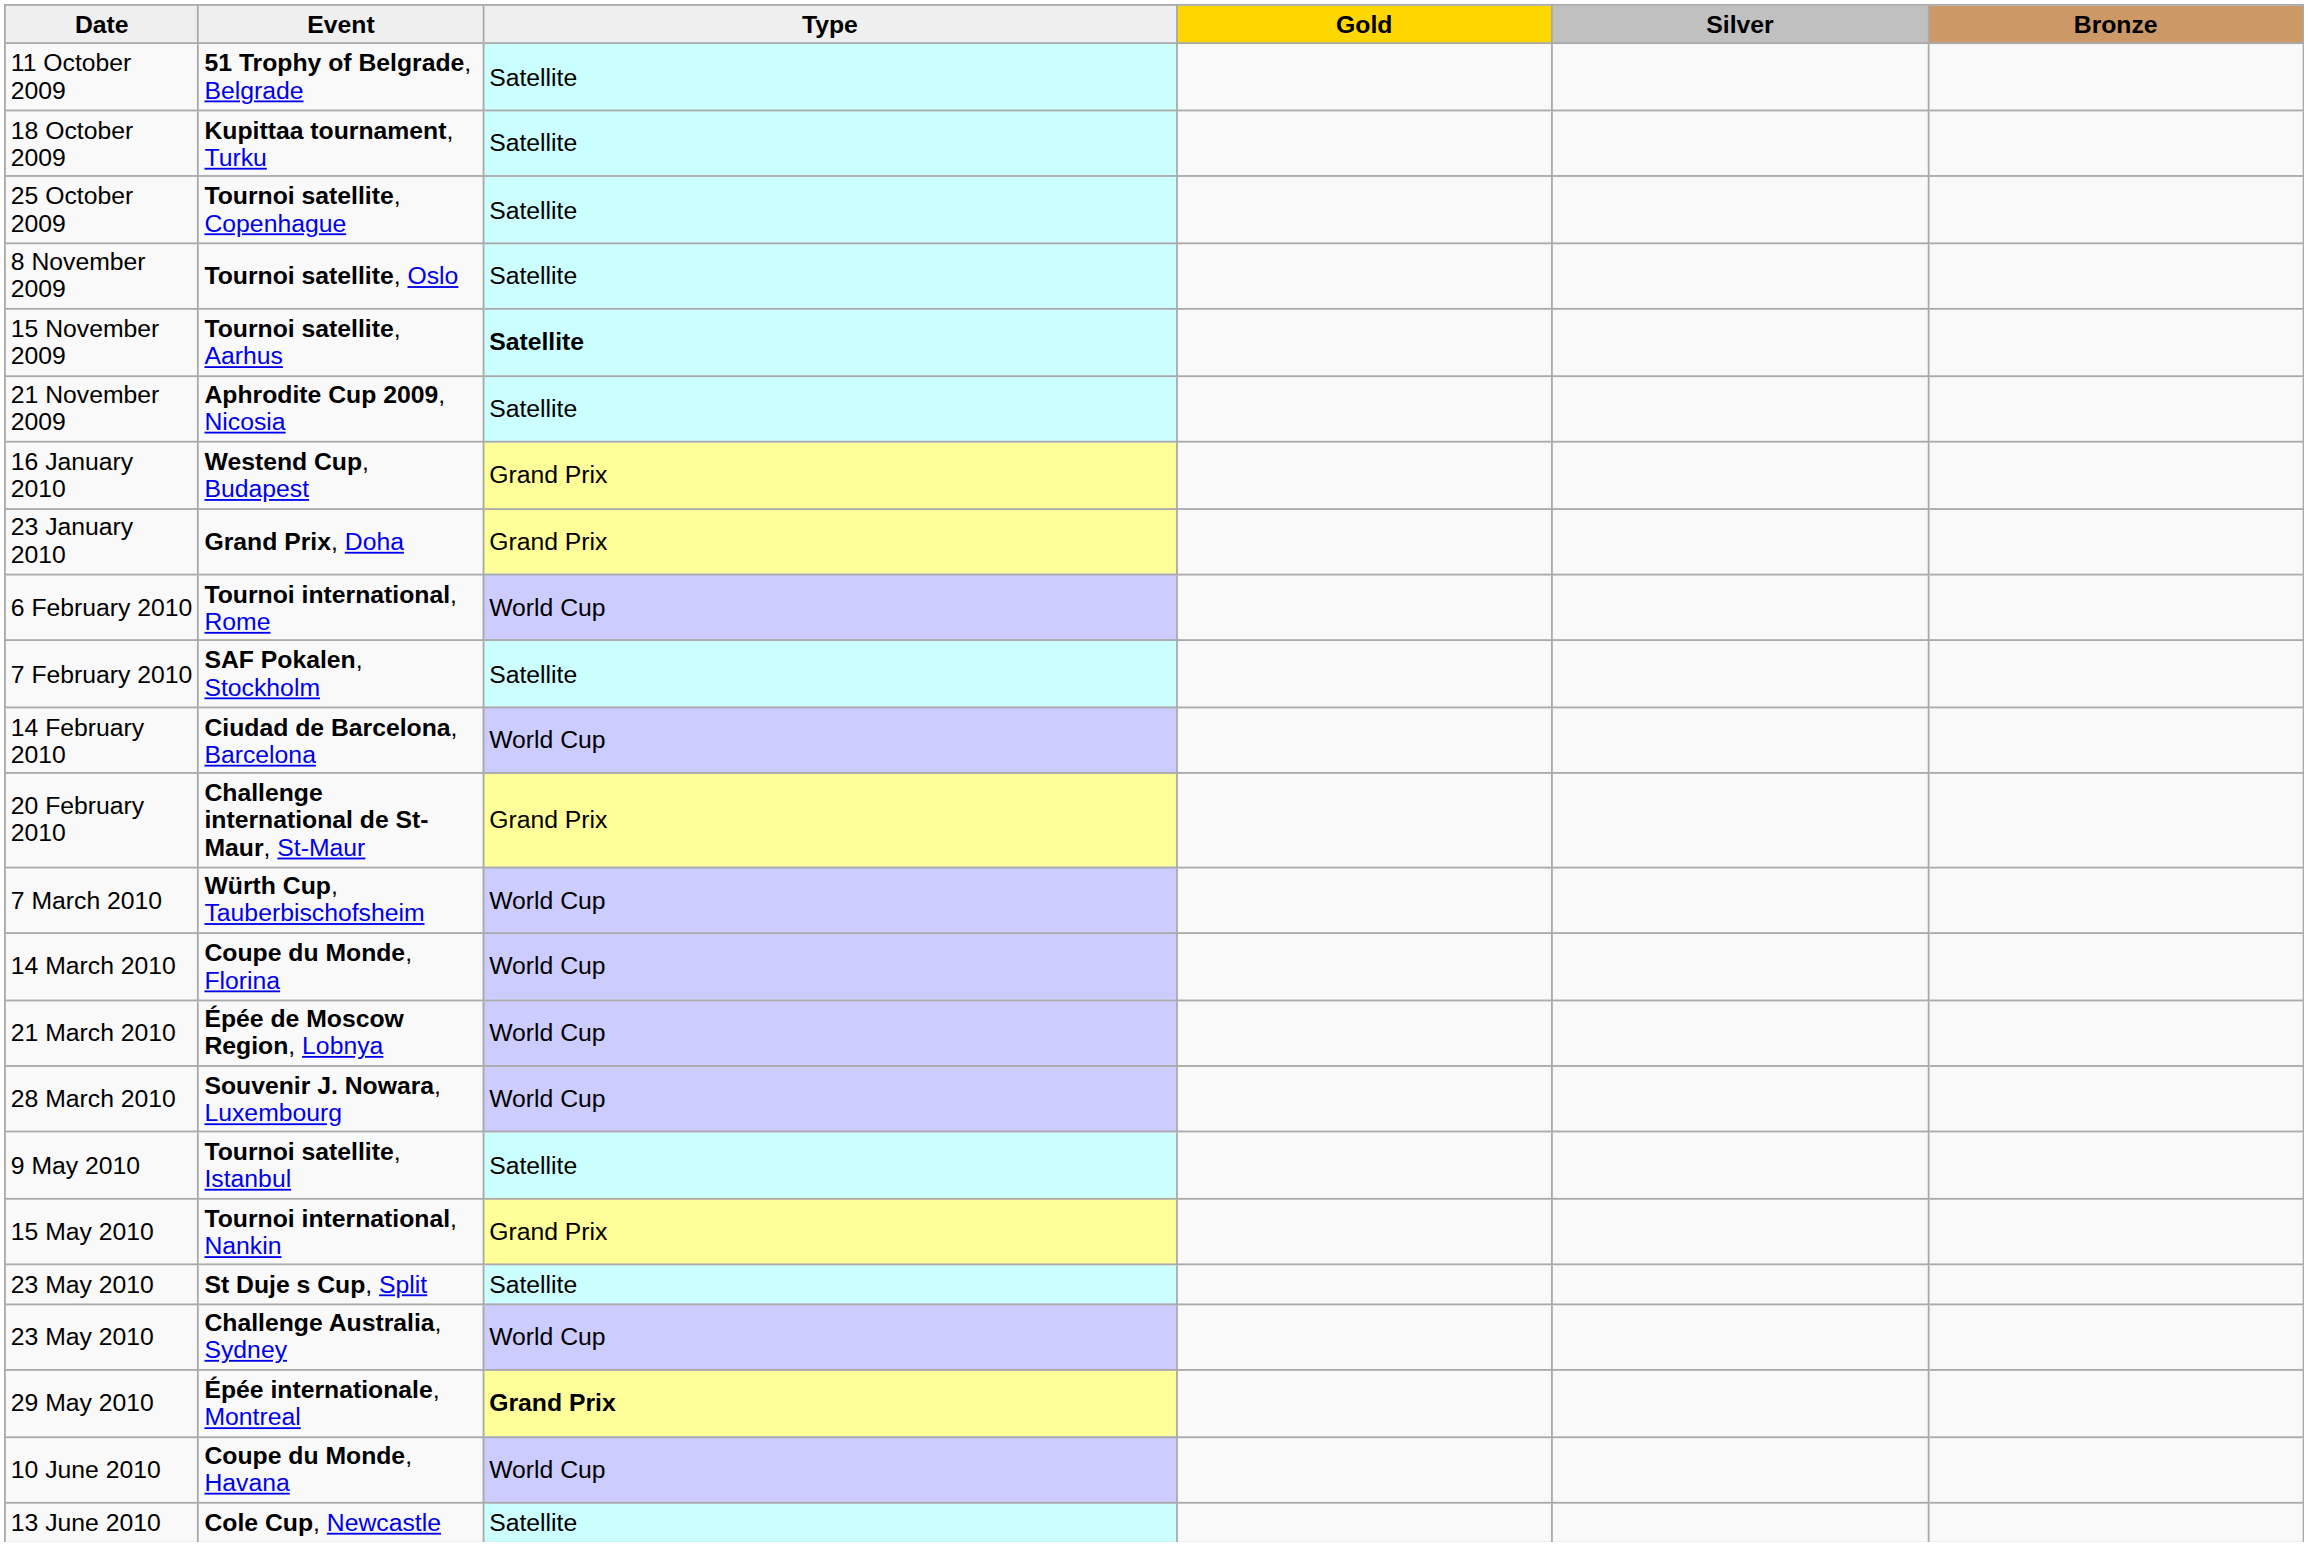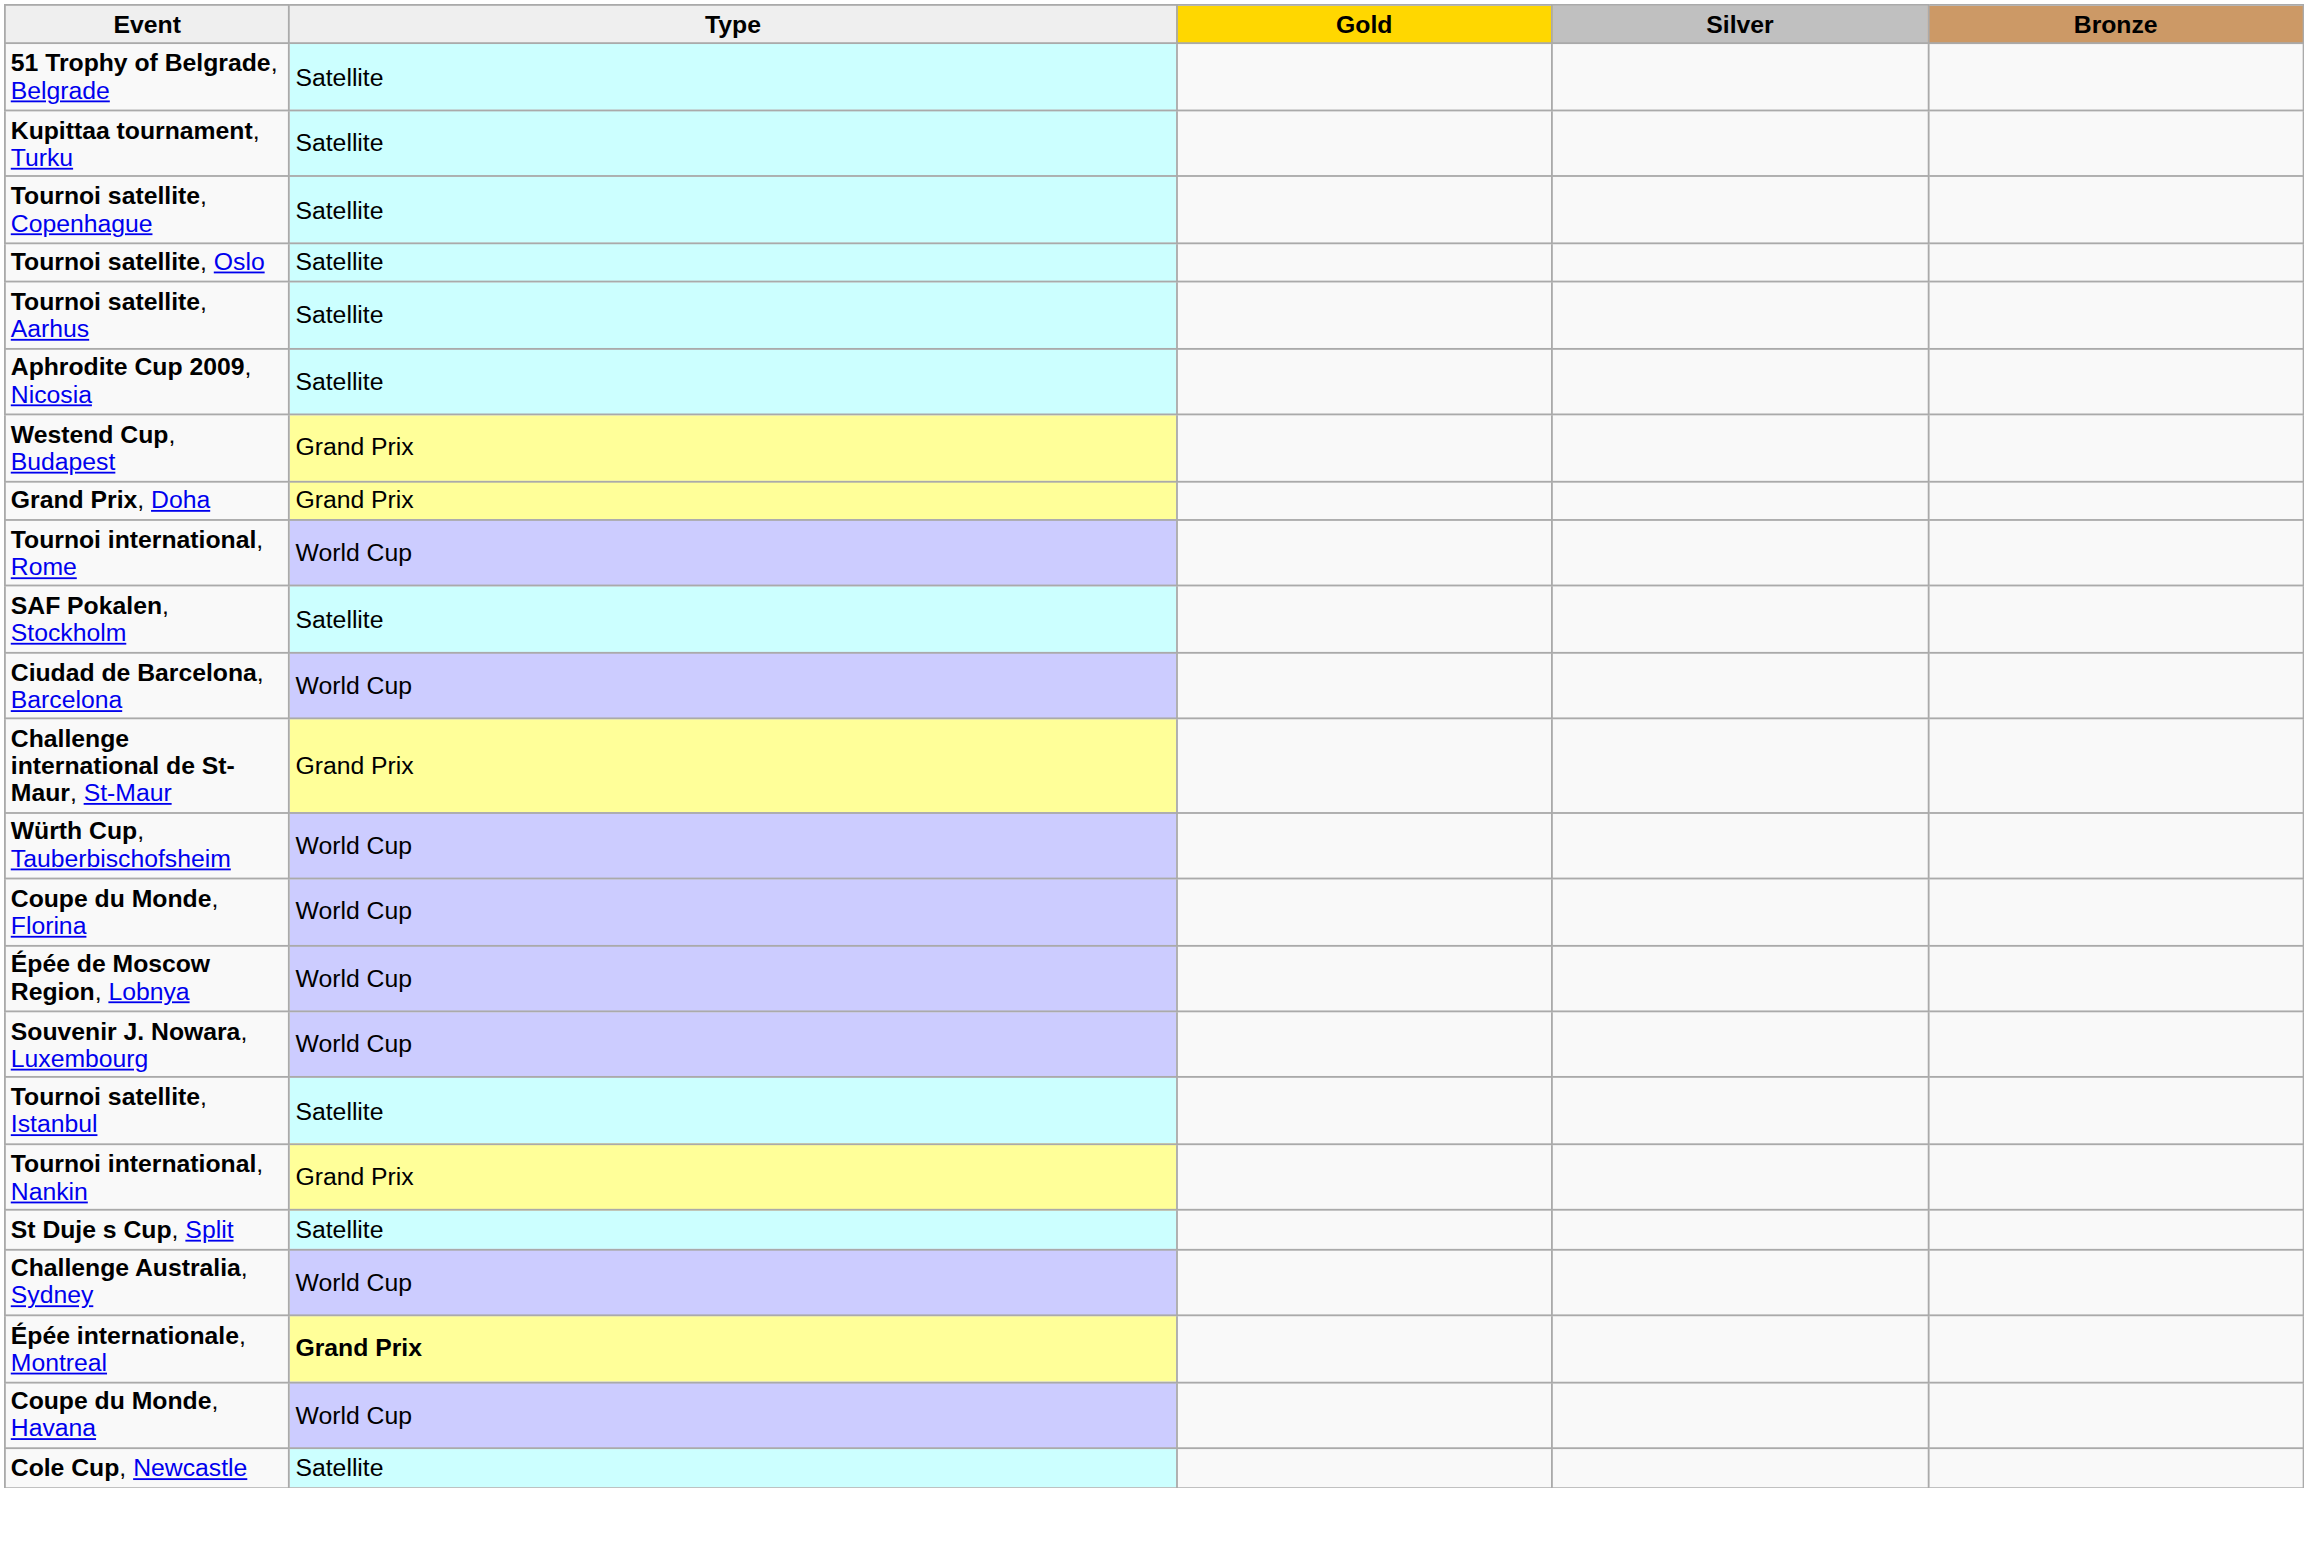 <table class="wikitable sortable" style="font-size: 85%" width="100%">
 <tr align=center>
-<th scope=col style="width:100px; background: #efefef;">Date</th>
 <th scope=col style="width:150px; background: #efefef;">Event</th>
 <th scope=col style="background: #efefef;">Type</th>
 <th scope=col colspan=1 style="width:200px; background: gold;">Gold</th>
 <th scope=col colspan=1 style="width:200px; background: silver;">Silver</th>
 <th scope=col colspan=1 style="width:200px; background: #cc9966;">Bronze</th>
 </tr>
 <tr>
-<td>11 October 2009</td>
 <td><strong>51 Trophy of Belgrade</strong>, <a href='#'>Belgrade</a></td>
 <td bgcolor="#ccffff">Satellite</td>
 <td></td>
 <td></td>
 <td><br></td>
 </tr>
 <tr>
-<td>18 October 2009</td>
 <td><strong>Kupittaa tournament</strong>, <a href='#'>Turku</a></td>
 <td bgcolor="#ccffff">Satellite</td>
 <td></td>
 <td></td>
 <td><br></td>
 </tr>
 <tr>
-<td>25 October 2009</td>
 <td><strong>Tournoi satellite</strong>, <a href='#'>Copenhague</a></td>
 <td bgcolor="#ccffff">Satellite</td>
 <td></td>
 <td></td>
 <td><br></td>
 </tr>
 <tr>
-<td>8 November 2009</td>
 <td><strong>Tournoi satellite</strong>, <a href='#'>Oslo</a></td>
 <td bgcolor="#ccffff">Satellite</td>
 <td></td>
 <td></td>
 <td><br></td>
 </tr>
 <tr>
-<td>15 November 2009</td>
 <td><strong>Tournoi satellite</strong>, <a href='#'>Aarhus</a></td>
-<td bgcolor="#ccffff"><strong>Satellite</strong></td>
+<td bgcolor="#ccffff">Satellite</td>
 <td></td>
 <td></td>
 <td><br></td>
 </tr>
 <tr>
-<td>21 November 2009</td>
 <td><strong>Aphrodite Cup 2009</strong>, <a href='#'>Nicosia</a></td>
 <td bgcolor="#ccffff">Satellite</td>
 <td></td>
 <td></td>
 <td><br></td>
 </tr>
 <tr>
-<td>16 January 2010</td>
 <td><strong>Westend Cup</strong>, <a href='#'>Budapest</a></td>
 <td bgcolor="#ffff99">Grand Prix</td>
 <td></td>
 <td></td>
 <td><br></td>
 </tr>
 <tr>
-<td>23 January 2010</td>
 <td><strong>Grand Prix</strong>, <a href='#'>Doha</a></td>
 <td bgcolor="#ffff99">Grand Prix</td>
 <td></td>
 <td></td>
 <td><br></td>
 </tr>
 <tr>
-<td>6 February 2010</td>
 <td><strong>Tournoi international</strong>, <a href='#'>Rome</a></td>
 <td bgcolor="#ccccff">World Cup</td>
 <td></td>
 <td></td>
 <td><br></td>
 </tr>
 <tr>
-<td>7 February 2010</td>
 <td><strong>SAF Pokalen</strong>, <a href='#'>Stockholm</a></td>
 <td bgcolor="#ccffff">Satellite</td>
 <td></td>
 <td></td>
 <td><br></td>
 </tr>
 <tr>
-<td>14 February 2010</td>
 <td><strong>Ciudad de Barcelona</strong>, <a href='#'>Barcelona</a></td>
 <td bgcolor="#ccccff">World Cup</td>
 <td></td>
 <td></td>
 <td><br></td>
 </tr>
 <tr>
-<td>20 February 2010</td>
 <td><strong>Challenge international de St-Maur</strong>, <a href='#'>St-Maur</a></td>
 <td bgcolor="#ffff99">Grand Prix</td>
 <td></td>
 <td></td>
 <td><br></td>
 </tr>
 <tr>
-<td>7 March 2010</td>
 <td><strong>Würth Cup</strong>, <a href='#'>Tauberbischofsheim</a></td>
 <td bgcolor="#ccccff">World Cup</td>
 <td></td>
 <td></td>
 <td><br></td>
 </tr>
 <tr>
-<td>14 March 2010</td>
 <td><strong>Coupe du Monde</strong>, <a href='#'>Florina</a></td>
 <td bgcolor="#ccccff">World Cup</td>
 <td></td>
 <td></td>
 <td><br></td>
 </tr>
 <tr>
-<td>21 March 2010</td>
 <td><strong>Épée de Moscow Region</strong>, <a href='#'>Lobnya</a></td>
 <td bgcolor="#ccccff">World Cup</td>
 <td></td>
 <td></td>
 <td><br></td>
 </tr>
 <tr>
-<td>28 March 2010</td>
 <td><strong>Souvenir J. Nowara</strong>, <a href='#'>Luxembourg</a></td>
 <td bgcolor="#ccccff">World Cup</td>
 <td></td>
 <td></td>
 <td><br></td>
 </tr>
 <tr>
-<td>9 May 2010</td>
 <td><strong>Tournoi satellite</strong>, <a href='#'>Istanbul</a></td>
 <td bgcolor="#ccffff">Satellite</td>
 <td></td>
 <td></td>
 <td><br></td>
 </tr>
 <tr>
-<td>15 May 2010</td>
 <td><strong>Tournoi international</strong>, <a href='#'>Nankin</a></td>
 <td bgcolor="#ffff99">Grand Prix</td>
 <td></td>
 <td></td>
 <td><br></td>
 </tr>
 <tr>
-<td>23 May 2010</td>
 <td><strong>St Duje s Cup</strong>, <a href='#'>Split</a></td>
 <td bgcolor="#ccffff">Satellite</td>
 <td></td>
 <td></td>
 <td><br></td>
 </tr>
 <tr>
-<td>23 May 2010</td>
 <td><strong>Challenge Australia</strong>, <a href='#'>Sydney</a></td>
 <td bgcolor="#ccccff">World Cup</td>
 <td></td>
 <td></td>
 <td><br></td>
 </tr>
 <tr>
-<td>29 May 2010</td>
 <td><strong>Épée internationale</strong>, <a href='#'>Montreal</a></td>
 <td bgcolor="#ffff99"><strong>Grand Prix</strong></td>
 <td></td>
 <td></td>
 <td><br></td>
 </tr>
 <tr>
-<td>10 June 2010</td>
 <td><strong>Coupe du Monde</strong>, <a href='#'>Havana</a></td>
 <td bgcolor="#ccccff">World Cup</td>
 <td></td>
 <td></td>
 <td><br></td>
 </tr>
 <tr>
-<td>13 June 2010</td>
 <td><strong>Cole Cup</strong>, <a href='#'>Newcastle</a></td>
 <td bgcolor="#ccffff">Satellite</td>
 <td></td>
 <td></td>
 <td><br></td>
 </tr>
 </table>
